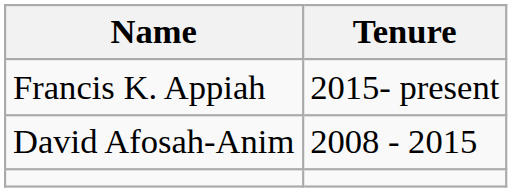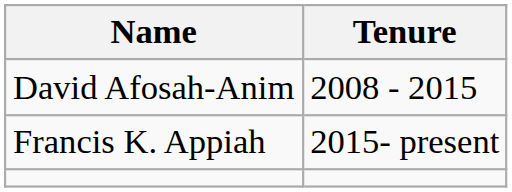 <table class="wikitable">
 <tr>
 <th>Name</th>
 <th>Tenure</th>
 </tr>
 <tr>
+<td>David Afosah-Anim</td>
+<td>2008 - 2015</td>
+</tr>
+<tr>
 <td>Francis K. Appiah</td>
 <td>2015- present</td>
-</tr>
-<tr>
-<td>David Afosah-Anim</td>
-<td>2008 - 2015</td>
 </tr>
 <tr>
 <td></td>
 <td></td>
 </tr>
 </table>
